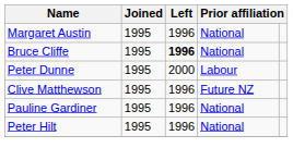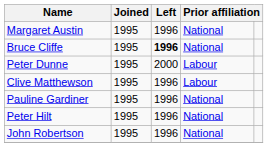 <table class="wikitable" border="1">
 <tr>
 <th width="150">Name</th>
 <th>Joined</th>
 <th>Left</th>
 <th colspan=2>Prior affiliation</th>
 </tr>
 <tr>
 <td><a href='#'>Margaret Austin</a></td>
 <td>1995</td>
 <td>1996</td>
 <td><a href='#'>National</a></td>
 <td bgcolor=></td>
 </tr>
 <tr>
 <td><a href='#'>Bruce Cliffe</a></td>
 <td>1995</td>
 <td><strong>1996</strong></td>
 <td><a href='#'>National</a></td>
 <td bgcolor=></td>
 </tr>
 <tr>
 <td><a href='#'>Peter Dunne</a></td>
 <td>1995</td>
 <td>2000</td>
 <td><a href='#'>Labour</a></td>
 <td bgcolor=></td>
 </tr>
 <tr>
 <td><a href='#'>Clive Matthewson</a></td>
 <td>1995</td>
 <td>1996</td>
-<td><a href='#'>Future NZ</a></td>
+<td><a href='#'>Labour</a></td>
 <td bgcolor=></td>
 </tr>
 <tr>
 <td><a href='#'>Pauline Gardiner</a></td>
 <td>1995</td>
 <td>1996</td>
 <td><a href='#'>National</a></td>
 <td bgcolor=></td>
 </tr>
 <tr>
 <td><a href='#'>Peter Hilt</a></td>
 <td>1995</td>
 <td>1996</td>
 <td><a href='#'>National</a></td>
 <td bgcolor=></td>
 </tr>
 <tr>
+<td><a href='#'>John Robertson</a></td>
+<td>1995</td>
+<td>1996</td>
+<td><a href='#'>National</a></td>
+<td bgcolor=></td>
+</tr>
+<tr>
 </tr>
 </table>
